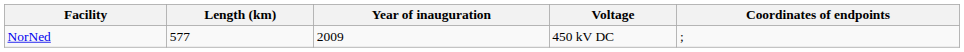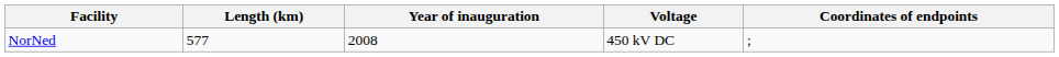 <table class="wikitable sortable" width="90%">
 <tr bgcolor="#dfdfdf">
 <th width="17%">Facility</th>
 <th>Length (km)</th>
 <th>Year of inauguration</th>
 <th>Voltage</th>
 <th>Coordinates of endpoints</th>
 </tr>
 <tr>
 <td><a href='#'>NorNed</a></td>
 <td>577</td>
-<td>2009</td>
+<td>2008</td>
 <td>450 kV DC</td>
 <td>;</td>
 </tr>
 </table>
